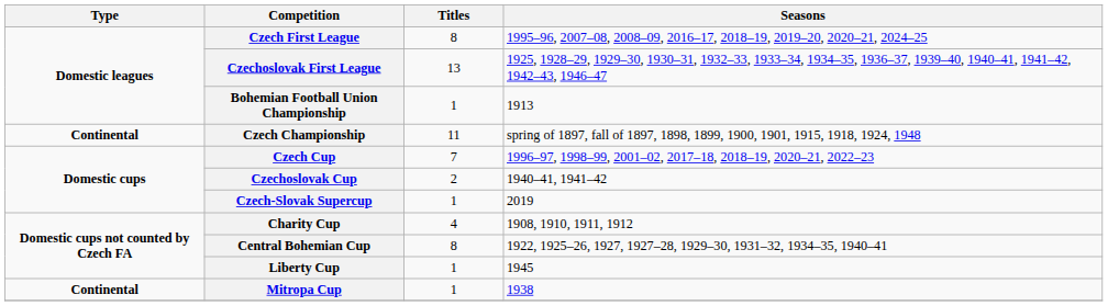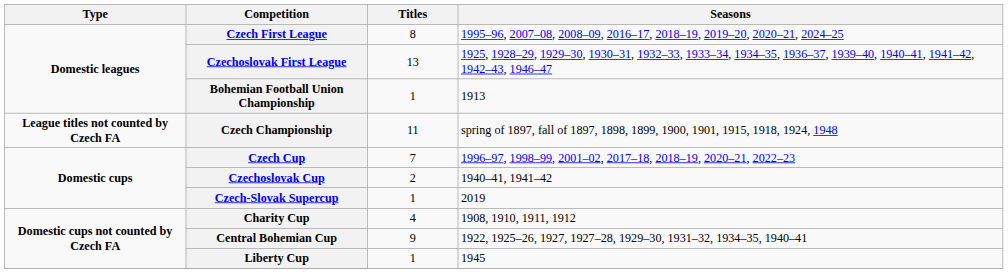 <table class="wikitable plainrowheaders" style="font-size:95%; text-align:center;">
 <tr>
 <th style="width: 10%;">Type</th>
 <th style="width: 10%;">Competition</th>
 <th style="width: 5%;">Titles</th>
 <th style="width: 30%;">Seasons</th>
 </tr>
 <tr>
 <td rowspan="3"><strong>Domestic leagues</strong></td>
 <th scope=col><a href='#'>Czech First League</a></th>
 <td style="text-align:center">8</td>
 <td style="text-align:left"><a href='#'>1995–96</a>, <a href='#'>2007–08</a>, <a href='#'>2008–09</a>, <a href='#'>2016–17</a>, <a href='#'>2018–19</a>, <a href='#'>2019–20</a>, <a href='#'>2020–21</a>, <a href='#'>2024–25</a></td>
 </tr>
 <tr>
 <th scope=col><a href='#'>Czechoslovak First League</a></th>
 <td style="text-align:center">13</td>
 <td style="text-align:left"><a href='#'>1925</a>, <a href='#'>1928–29</a>, <a href='#'>1929–30</a>, <a href='#'>1930–31</a>, <a href='#'>1932–33</a>, <a href='#'>1933–34</a>, <a href='#'>1934–35</a>, <a href='#'>1936–37</a>, <a href='#'>1939–40</a>, <a href='#'>1940–41</a>, <a href='#'>1941–42</a>, <a href='#'>1942–43</a>, <a href='#'>1946–47</a></td>
 </tr>
 <tr>
 <th scope=col>Bohemian Football Union Championship</th>
 <td style="text-align:center">1</td>
 <td style="text-align:left">1913</td>
 </tr>
 <tr>
-<td rowspan="1"><strong>Continental</strong></td>
+<td rowspan="1"><strong>League titles not counted by Czech FA</strong></td>
 <th scope=col>Czech Championship</th>
 <td style="text-align:center">11</td>
 <td style="text-align:left">spring of 1897, fall of 1897, 1898, 1899, 1900, 1901, 1915, 1918, 1924, <a href='#'>1948</a></td>
 </tr>
 <tr>
 <td rowspan="3"><strong>Domestic cups</strong></td>
 <th scope=col><a href='#'>Czech Cup</a></th>
 <td style="text-align:center">7</td>
 <td style="text-align:left"><a href='#'>1996–97</a>, <a href='#'>1998–99</a>, <a href='#'>2001–02</a>, <a href='#'>2017–18</a>, <a href='#'>2018–19</a>, <a href='#'>2020–21</a>, <a href='#'>2022–23</a></td>
 </tr>
 <tr>
 <th scope=col><a href='#'>Czechoslovak Cup</a></th>
 <td style="text-align:center">2</td>
 <td style="text-align:left">1940–41, 1941–42</td>
 </tr>
 <tr>
 <th scope=col><a href='#'>Czech-Slovak Supercup</a></th>
 <td style="text-align:center">1</td>
 <td style="text-align:left">2019</td>
 </tr>
 <tr>
 <td rowspan="3"><strong>Domestic cups not counted by Czech FA</strong></td>
 <th scope=col>Charity Cup</th>
 <td style="text-align:center">4</td>
 <td style="text-align:left">1908, 1910, 1911, 1912</td>
 </tr>
 <tr>
 <th scope=col>Central Bohemian Cup</th>
-<td style="text-align:center">8</td>
+<td style="text-align:center">9</td>
 <td style="text-align:left">1922, 1925–26, 1927, 1927–28, 1929–30, 1931–32, 1934–35, 1940–41</td>
 </tr>
 <tr>
 <th scope=col>Liberty Cup</th>
 <td style="text-align:center">1</td>
 <td style="text-align:left">1945</td>
 </tr>
 <tr>
-<td rowspan="1"><strong>Continental</strong></td>
-<th scope=col><a href='#'>Mitropa Cup</a></th>
-<td style="text-align:center">1</td>
-<td style="text-align:left"><a href='#'>1938</a></td>
-</tr>
-<tr>
 </tr>
 </table>
